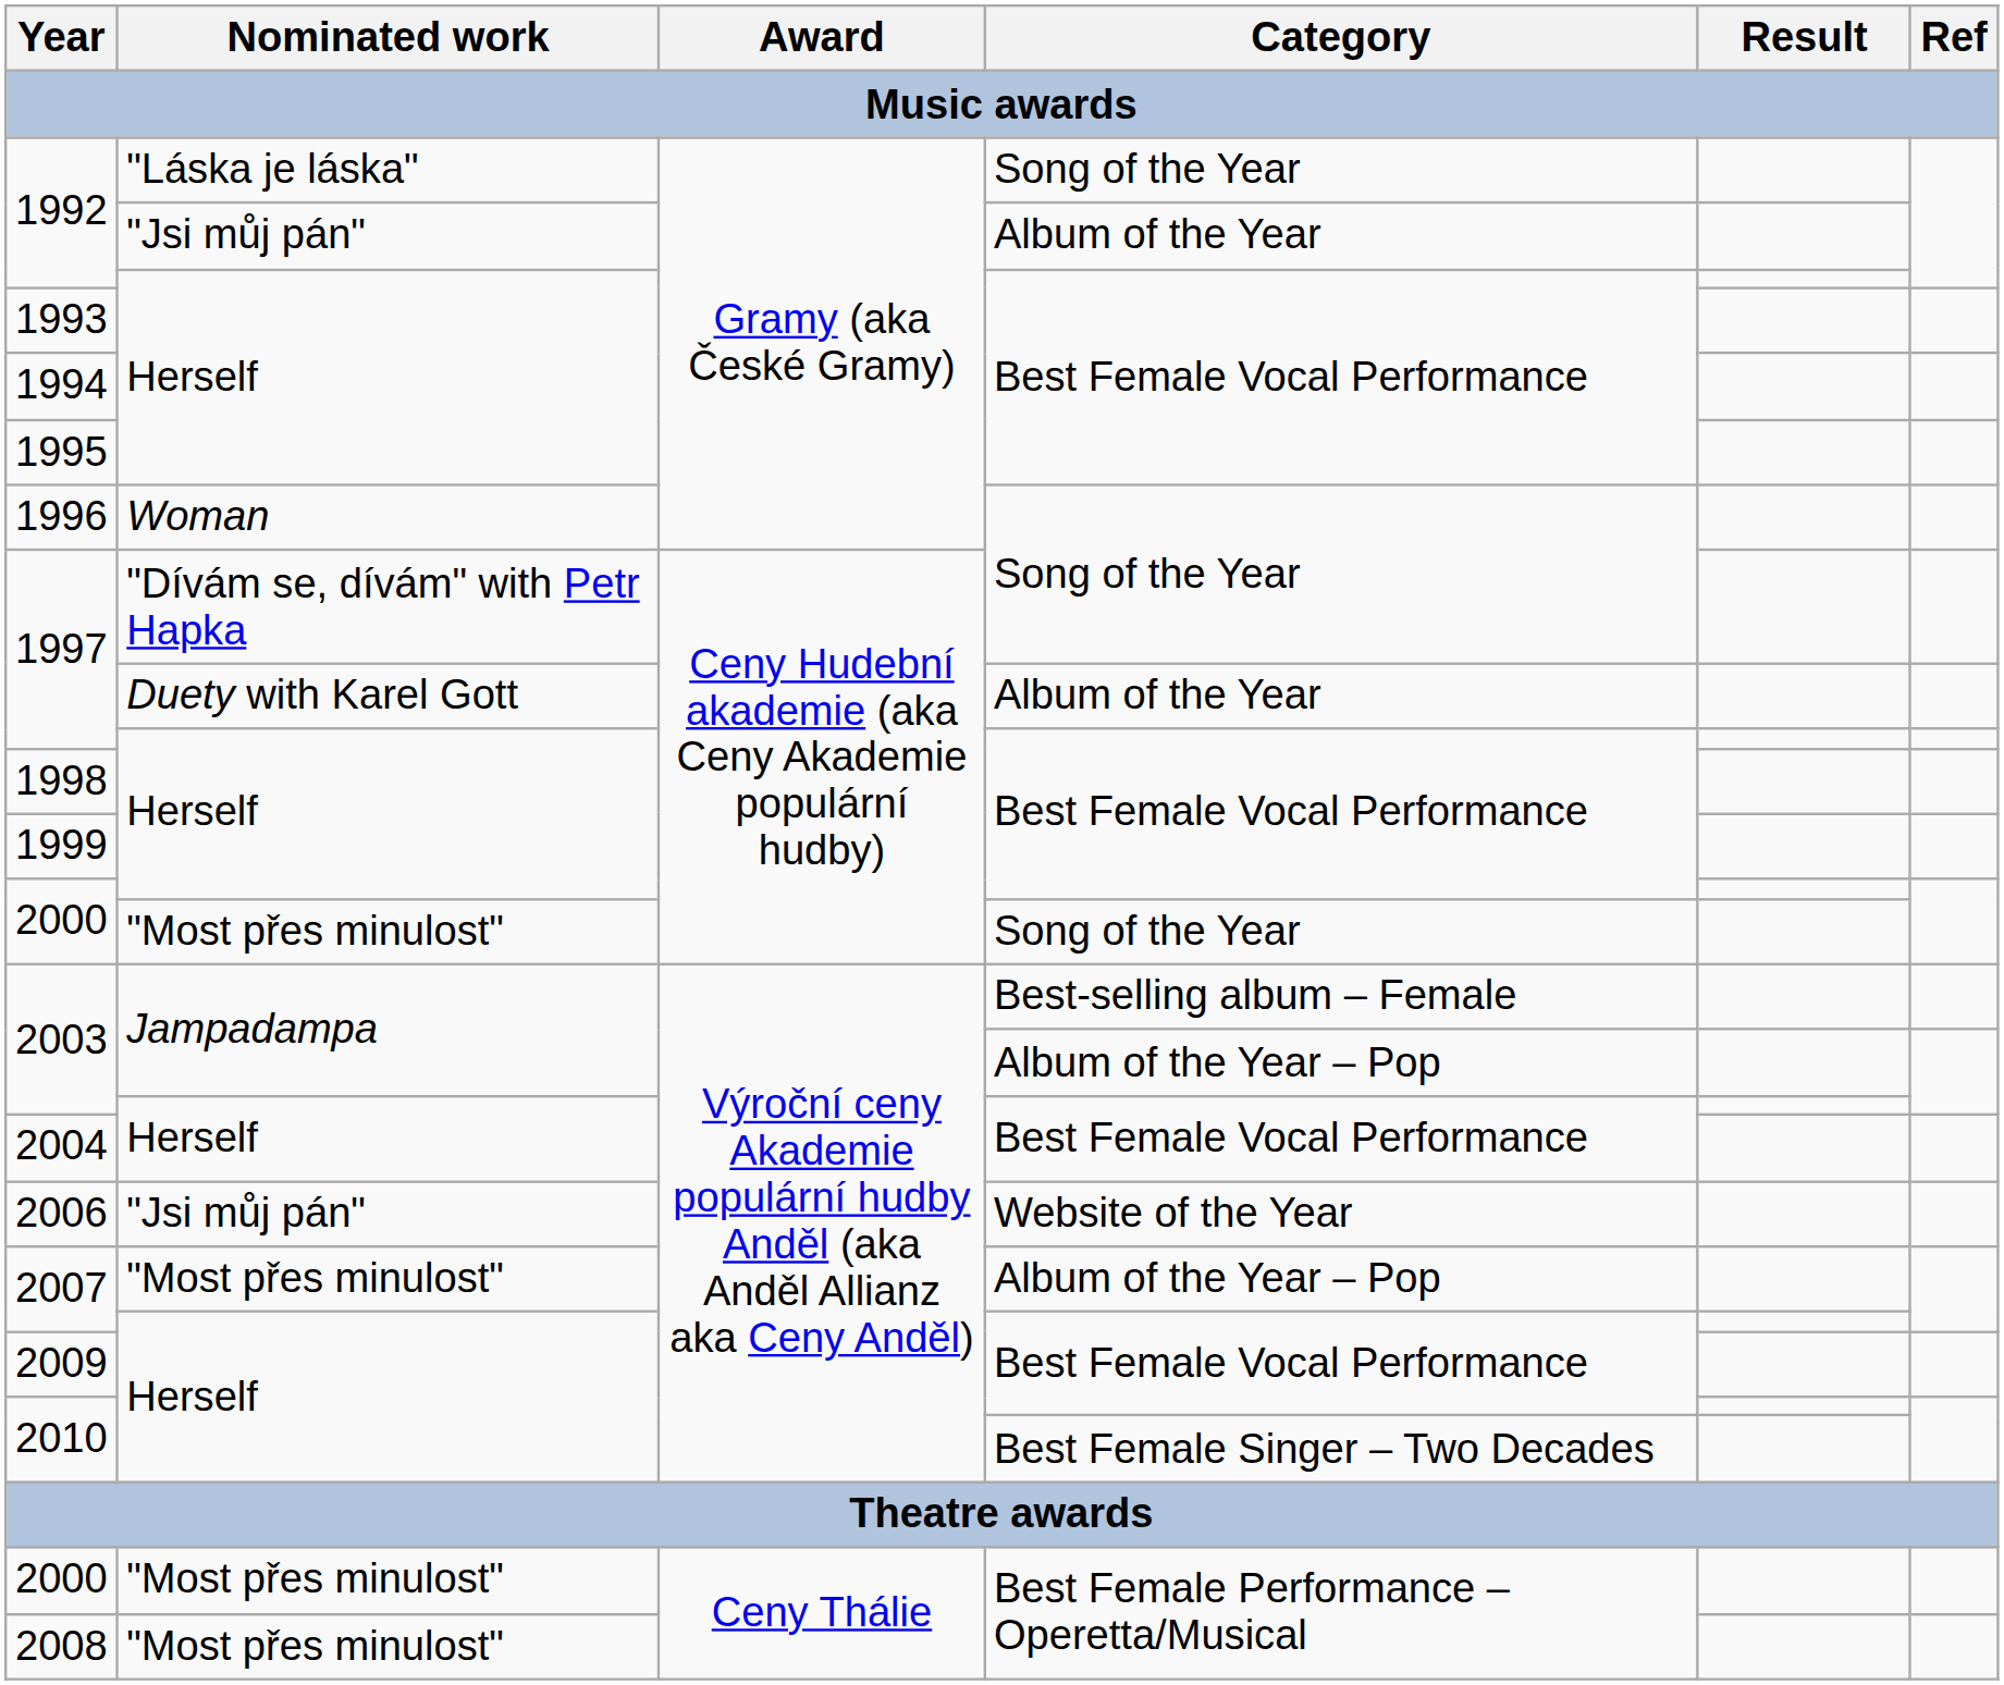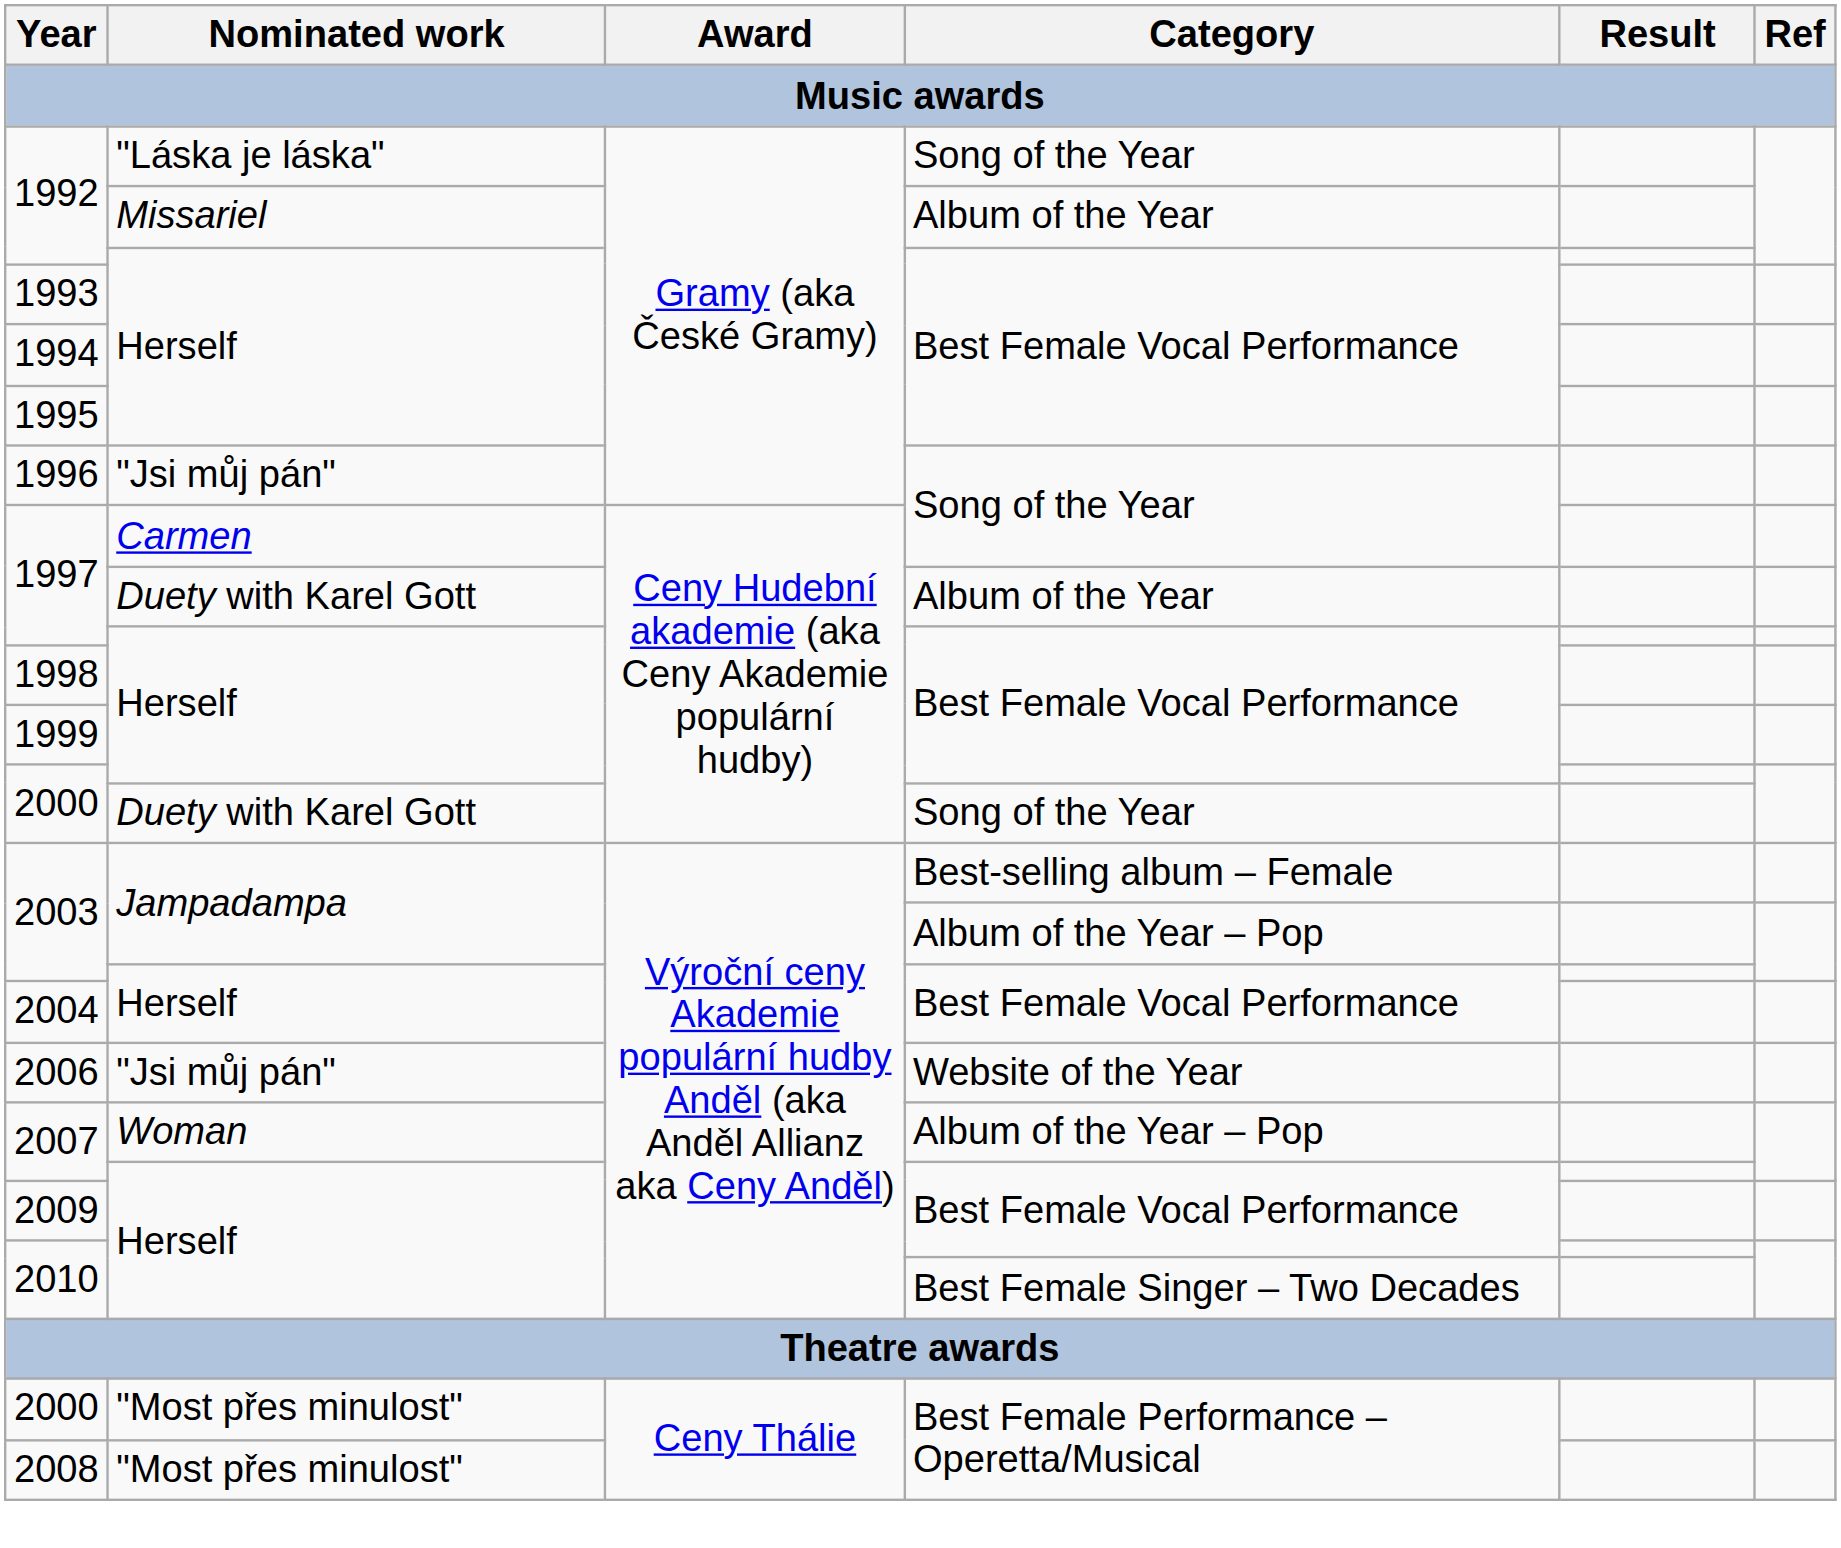 <table class="wikitable">
 <tr>
 <th width="1">Year</th>
 <th width="202">Nominated work</th>
 <th width="118">Award</th>
 <th width="268">Category</th>
 <th width="75">Result</th>
 <th width="1">Ref</th>
 </tr>
 <tr>
 <th colspan="6" style="background:#B0C4DE;">Music awards</th>
 </tr>
 <tr>
 <td rowspan="3">1992</td>
 <td>"Láska je láska"</td>
 <td rowspan="7" align="center"><a href='#'>Gramy</a> (aka <br>České Gramy)</td>
 <td>Song of the Year</td>
 <td></td>
 <td rowspan="3" align="center"></td>
 </tr>
 <tr>
-<td>"Jsi můj pán"</td>
+<td><em>Missariel</em></td>
 <td>Album of the Year</td>
 <td></td>
 </tr>
 <tr>
 <td rowspan="4">Herself</td>
 <td rowspan="4">Best Female Vocal Performance</td>
 <td></td>
 </tr>
 <tr>
 <td>1993</td>
 <td></td>
 <td align="center"></td>
 </tr>
 <tr>
 <td>1994</td>
 <td></td>
 <td align="center"></td>
 </tr>
 <tr>
 <td>1995</td>
 <td></td>
 <td align="center"></td>
 </tr>
 <tr>
 <td>1996</td>
-<td><em>Woman</em></td>
+<td>"Jsi můj pán"</td>
 <td rowspan="2">Song of the Year</td>
 <td></td>
 <td align="center"></td>
 </tr>
 <tr>
 <td rowspan="3">1997</td>
-<td>"Dívám se, dívám" with <a href='#'>Petr Hapka</a></td>
+<td><em><a href='#'>Carmen</a></em></td>
 <td rowspan="7" align="center"><a href='#'>Ceny Hudební akademie</a> (aka Ceny Akademie populární hudby)</td>
 <td></td>
 <td align="center"></td>
 </tr>
 <tr>
 <td><em>Duety</em> with Karel Gott</td>
 <td>Album of the Year</td>
 <td></td>
 <td align="center"></td>
 </tr>
 <tr>
 <td rowspan="4">Herself</td>
 <td rowspan="4">Best Female Vocal Performance</td>
 <td></td>
 <td align="center"></td>
 </tr>
 <tr>
 <td>1998</td>
 <td></td>
 <td align="center"></td>
 </tr>
 <tr>
 <td>1999</td>
 <td></td>
 <td align="center"></td>
 </tr>
 <tr>
 <td rowspan="2">2000</td>
 <td></td>
 <td rowspan="2" align="center"></td>
 </tr>
 <tr>
-<td>"Most přes minulost"</td>
+<td><em>Duety</em> with Karel Gott</td>
 <td>Song of the Year</td>
 <td></td>
 </tr>
 <tr>
 <td rowspan="3">2003</td>
 <td rowspan="2"><em>Jampadampa</em></td>
 <td rowspan="10" align="center"><a href='#'>Výroční ceny Akademie populární hudby Anděl</a> (aka Anděl Allianz <br>aka <a href='#'>Ceny Anděl</a>)</td>
 <td>Best-selling album – Female</td>
 <td></td>
 <td align="center"></td>
 </tr>
 <tr>
 <td>Album of the Year – Pop</td>
 <td></td>
 <td align="center" rowspan="2"></td>
 </tr>
 <tr>
 <td rowspan="2">Herself</td>
 <td rowspan="2">Best Female Vocal Performance</td>
 <td></td>
 </tr>
 <tr>
 <td>2004</td>
 <td></td>
 <td align="center"></td>
 </tr>
 <tr>
 <td>2006</td>
 <td>"Jsi můj pán"</td>
 <td align="left">Website of the Year</td>
 <td></td>
 <td align="center"></td>
 </tr>
 <tr>
 <td rowspan="2">2007</td>
-<td>"Most přes minulost"</td>
+<td><em>Woman</em></td>
 <td>Album of the Year – Pop</td>
 <td></td>
 <td align="center" rowspan="2"></td>
 </tr>
 <tr>
 <td rowspan="4">Herself</td>
 <td rowspan="3">Best Female Vocal Performance</td>
 <td></td>
 </tr>
 <tr>
 <td>2009</td>
 <td></td>
 <td align="center"></td>
 </tr>
 <tr>
 <td rowspan="2">2010</td>
 <td></td>
 <td align="center" rowspan="2"></td>
 </tr>
 <tr>
 <td>Best Female Singer – Two Decades</td>
 <td></td>
 </tr>
 <tr>
 <th colspan="6" style="background:#B0C4DE;">Theatre awards</th>
 </tr>
 <tr>
 <td>2000</td>
 <td>"Most přes minulost"</td>
 <td align="center" rowspan="2"><a href='#'>Ceny Thálie</a></td>
 <td rowspan="2">Best Female Performance – Operetta/Musical</td>
 <td></td>
 <td align="center"></td>
 </tr>
 <tr>
 <td>2008</td>
 <td>"Most přes minulost"</td>
 <td></td>
 <td align="center"></td>
 </tr>
 </table>
